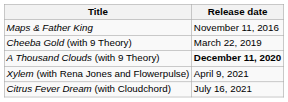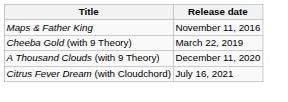 <table class="wikitable">
 <tr>
 <th>Title</th>
 <th>Release date</th>
 </tr>
 <tr>
 <td><em>Maps & Father King</em></td>
 <td>November 11, 2016</td>
 </tr>
 <tr>
 <td><em>Cheeba Gold</em> (with 9 Theory)</td>
 <td>March 22, 2019</td>
 </tr>
 <tr>
 <td><em>A Thousand Clouds</em> (with 9 Theory)</td>
-<td><strong>December 11, 2020</strong></td>
-</tr>
-<tr>
-<td><em>Xylem</em> (with Rena Jones and Flowerpulse)</td>
-<td>April 9, 2021</td>
+<td>December 11, 2020</td>
 </tr>
 <tr>
 <td><em>Citrus Fever Dream</em> (with Cloudchord)</td>
 <td>July 16, 2021</td>
 </tr>
 </table>
